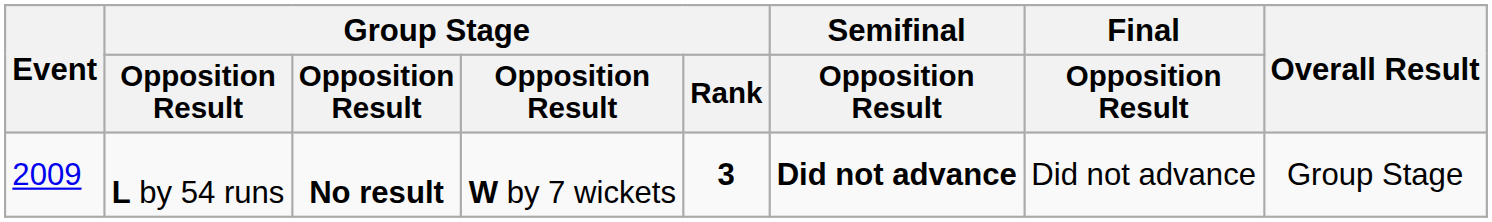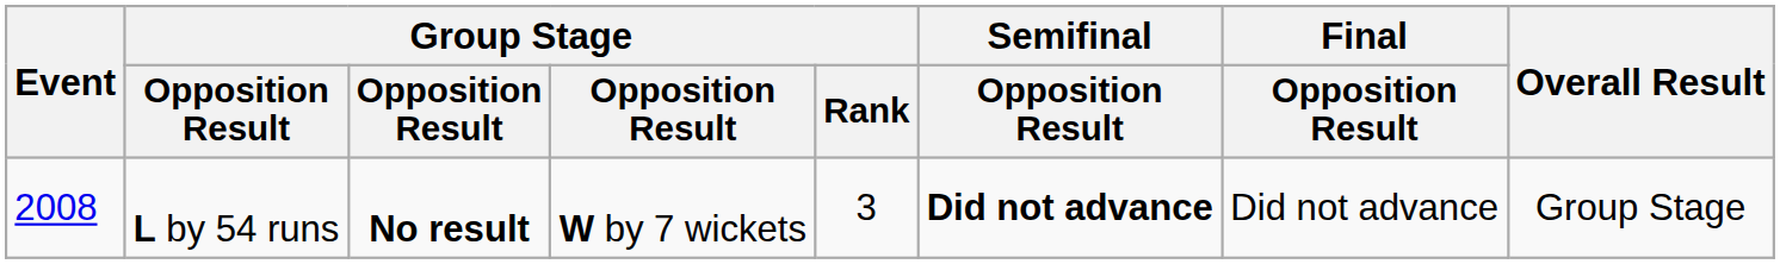 <table class=wikitable style=font-size:90%;text-align:center>
 <tr>
 <th rowspan=2>Event</th>
 <th colspan=4>Group Stage</th>
 <th>Semifinal</th>
 <th>Final</th>
 <th rowspan=2>Overall Result</th>
 </tr>
 <tr style=font-size:95%>
 <th>Opposition<br>Result</th>
 <th>Opposition<br>Result</th>
 <th>Opposition<br>Result</th>
 <th>Rank</th>
 <th>Opposition<br>Result</th>
 <th>Opposition<br>Result</th>
 </tr>
 <tr>
-<td align=left><a href='#'>2009</a></td>
+<td align=left><a href='#'>2008</a></td>
 <td><br><strong>L</strong> by 54 runs</td>
 <td><br><strong>No result</strong></td>
 <td><br><strong>W</strong> by 7 wickets</td>
-<td><strong>3</strong></td>
+<td>3</td>
 <td><strong>Did not advance</strong></td>
 <td>Did not advance</td>
 <td>Group Stage</td>
 </tr>
 </table>
